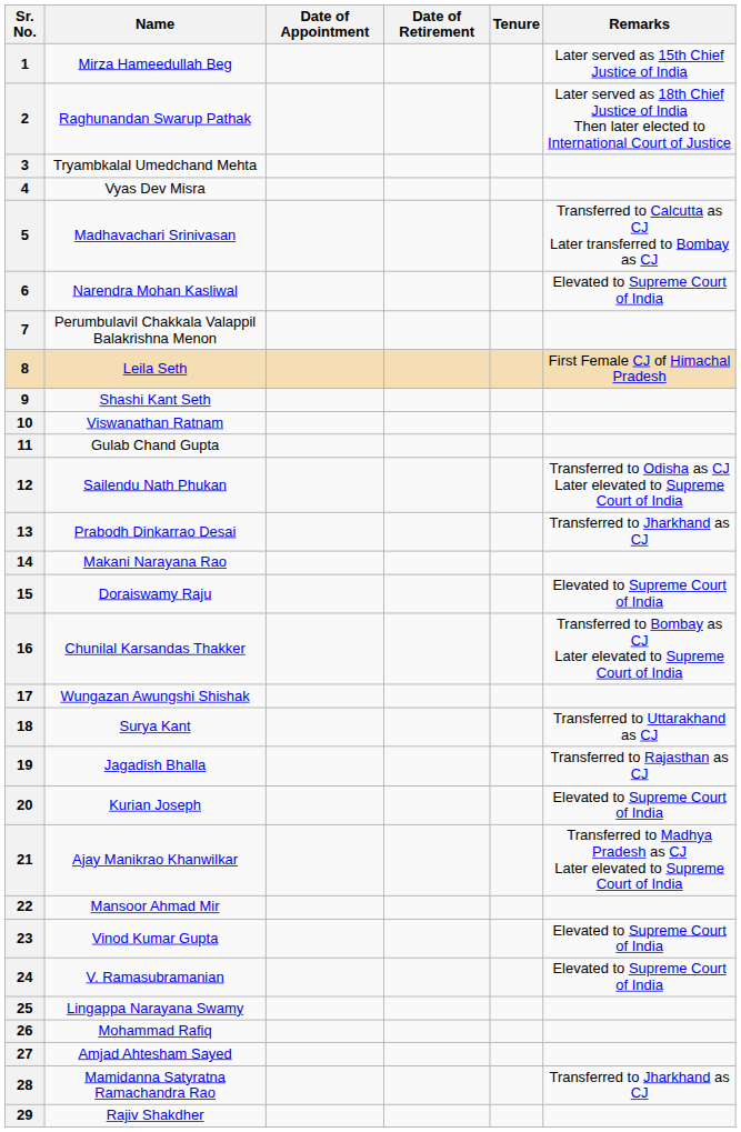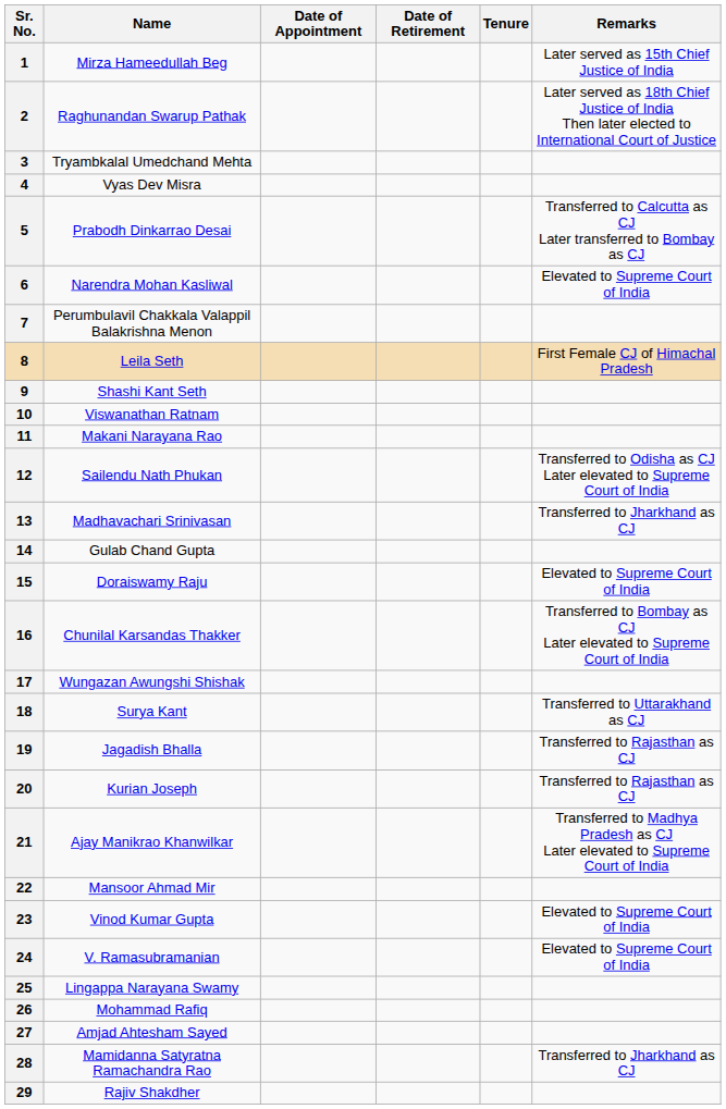 <table class="wikitable sortable" style="text-align:center" width="92%">
 <tr>
 <th>Sr. No.</th>
 <th>Name</th>
 <th>Date of Appointment</th>
 <th>Date of Retirement</th>
 <th>Tenure</th>
 <th>Remarks</th>
 </tr>
 <tr>
 <th>1</th>
 <td><a href='#'>Mirza Hameedullah Beg</a></td>
 <td></td>
 <td></td>
 <td></td>
 <td>Later served as <a href='#'>15th Chief Justice of India</a></td>
 </tr>
 <tr>
 <th>2</th>
 <td><a href='#'>Raghunandan Swarup Pathak</a></td>
 <td></td>
 <td></td>
 <td></td>
 <td>Later served as <a href='#'>18th Chief Justice of India</a> <br> Then later elected to <a href='#'>International Court of Justice</a></td>
 </tr>
 <tr>
 <th>3</th>
 <td>Tryambkalal Umedchand Mehta</td>
 <td></td>
 <td></td>
 <td></td>
 <td></td>
 </tr>
 <tr>
 <th>4</th>
 <td>Vyas Dev Misra</td>
 <td></td>
 <td></td>
 <td></td>
 <td></td>
 </tr>
 <tr>
 <th>5</th>
-<td><a href='#'>Madhavachari Srinivasan</a></td>
+<td><a href='#'>Prabodh Dinkarrao Desai</a></td>
 <td></td>
 <td></td>
 <td></td>
 <td>Transferred to <a href='#'>Calcutta</a> as <a href='#'>CJ</a> <br> Later transferred to <a href='#'>Bombay</a> as <a href='#'>CJ</a></td>
 </tr>
 <tr>
 <th>6</th>
 <td><a href='#'>Narendra Mohan Kasliwal</a></td>
 <td></td>
 <td></td>
 <td></td>
 <td>Elevated to <a href='#'>Supreme Court of India</a></td>
 </tr>
 <tr>
 <th>7</th>
 <td>Perumbulavil Chakkala Valappil Balakrishna Menon</td>
 <td></td>
 <td></td>
 <td></td>
 <td></td>
 </tr>
 <tr>
 <th style="background:wheat;">8</th>
 <td style="background:wheat;"><a href='#'>Leila Seth</a></td>
 <td style="background:wheat;"></td>
 <td style="background:wheat;"></td>
 <td style="background:wheat;"></td>
 <td style="background:wheat;">First Female <a href='#'>CJ</a> of <a href='#'>Himachal Pradesh</a></td>
 </tr>
 <tr>
 <th>9</th>
 <td><a href='#'>Shashi Kant Seth</a></td>
 <td></td>
 <td></td>
 <td></td>
 <td></td>
 </tr>
 <tr>
 <th>10</th>
 <td><a href='#'>Viswanathan Ratnam</a></td>
 <td></td>
 <td></td>
 <td></td>
 <td></td>
 </tr>
 <tr>
 <th>11</th>
-<td>Gulab Chand Gupta</td>
+<td><a href='#'>Makani Narayana Rao</a></td>
 <td></td>
 <td></td>
 <td></td>
 <td></td>
 </tr>
 <tr>
 <th>12</th>
 <td><a href='#'>Sailendu Nath Phukan</a></td>
 <td></td>
 <td></td>
 <td></td>
 <td>Transferred to <a href='#'>Odisha</a> as <a href='#'>CJ</a> <br> Later elevated to <a href='#'>Supreme Court of India</a></td>
 </tr>
 <tr>
 <th>13</th>
-<td><a href='#'>Prabodh Dinkarrao Desai</a></td>
+<td><a href='#'>Madhavachari Srinivasan</a></td>
 <td></td>
 <td></td>
 <td></td>
 <td>Transferred to <a href='#'>Jharkhand</a> as <a href='#'>CJ</a></td>
 </tr>
 <tr>
 <th>14</th>
-<td><a href='#'>Makani Narayana Rao</a></td>
+<td>Gulab Chand Gupta</td>
 <td></td>
 <td></td>
 <td></td>
 <td></td>
 </tr>
 <tr>
 <th>15</th>
 <td><a href='#'>Doraiswamy Raju</a></td>
 <td></td>
 <td></td>
 <td></td>
 <td>Elevated to <a href='#'>Supreme Court of India</a></td>
 </tr>
 <tr>
 <th>16</th>
 <td><a href='#'>Chunilal Karsandas Thakker</a></td>
 <td></td>
 <td></td>
 <td></td>
 <td>Transferred to <a href='#'>Bombay</a> as <a href='#'>CJ</a> <br> Later elevated to <a href='#'>Supreme Court of India</a></td>
 </tr>
 <tr>
 <th>17</th>
 <td><a href='#'>Wungazan Awungshi Shishak</a></td>
 <td></td>
 <td></td>
 <td></td>
 <td></td>
 </tr>
 <tr>
 <th>18</th>
 <td><a href='#'>Surya Kant</a></td>
 <td></td>
 <td></td>
 <td></td>
 <td>Transferred to <a href='#'>Uttarakhand</a> as <a href='#'>CJ</a></td>
 </tr>
 <tr>
 <th>19</th>
 <td><a href='#'>Jagadish Bhalla</a></td>
 <td></td>
 <td></td>
 <td></td>
 <td>Transferred to <a href='#'>Rajasthan</a> as <a href='#'>CJ</a></td>
 </tr>
 <tr>
 <th>20</th>
 <td><a href='#'>Kurian Joseph</a></td>
 <td></td>
 <td></td>
 <td></td>
-<td>Elevated to <a href='#'>Supreme Court of India</a></td>
+<td>Transferred to <a href='#'>Rajasthan</a> as <a href='#'>CJ</a></td>
 </tr>
 <tr>
 <th>21</th>
 <td><a href='#'>Ajay Manikrao Khanwilkar</a></td>
 <td></td>
 <td></td>
 <td></td>
 <td>Transferred to <a href='#'>Madhya Pradesh</a> as <a href='#'>CJ</a> <br> Later elevated to <a href='#'>Supreme Court of India</a></td>
 </tr>
 <tr>
 <th>22</th>
 <td><a href='#'>Mansoor Ahmad Mir</a></td>
 <td></td>
 <td></td>
 <td></td>
 <td></td>
 </tr>
 <tr>
 <th>23</th>
 <td><a href='#'>Vinod Kumar Gupta</a></td>
 <td></td>
 <td></td>
 <td></td>
 <td>Elevated to <a href='#'>Supreme Court of India</a></td>
 </tr>
 <tr>
 <th>24</th>
 <td><a href='#'>V. Ramasubramanian</a></td>
 <td></td>
 <td></td>
 <td></td>
 <td>Elevated to <a href='#'>Supreme Court of India</a></td>
 </tr>
 <tr>
 <th>25</th>
 <td><a href='#'>Lingappa Narayana Swamy</a></td>
 <td></td>
 <td></td>
 <td></td>
 <td></td>
 </tr>
 <tr>
 <th>26</th>
 <td><a href='#'>Mohammad Rafiq</a></td>
 <td></td>
 <td></td>
 <td></td>
 <td></td>
 </tr>
 <tr>
 <th>27</th>
 <td><a href='#'>Amjad Ahtesham Sayed</a></td>
 <td></td>
 <td></td>
 <td></td>
 <td></td>
 </tr>
 <tr>
 <th>28</th>
 <td><a href='#'>Mamidanna Satyratna Ramachandra Rao</a></td>
 <td></td>
 <td></td>
 <td></td>
 <td>Transferred to <a href='#'>Jharkhand</a> as <a href='#'>CJ</a></td>
 </tr>
 <tr>
 <th>29</th>
 <td><a href='#'>Rajiv Shakdher</a></td>
 <td></td>
 <td></td>
 <td></td>
 <td></td>
 </tr>
 </table>
